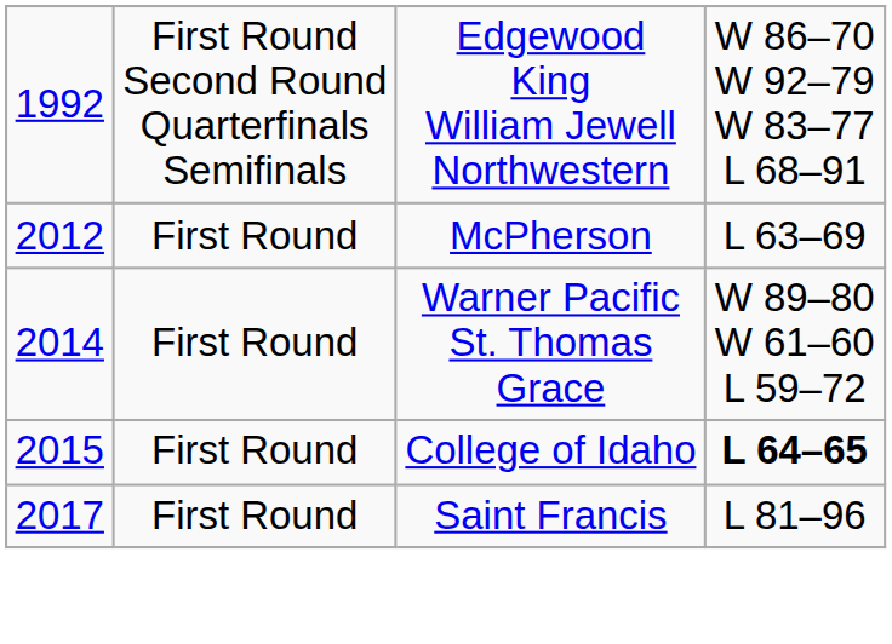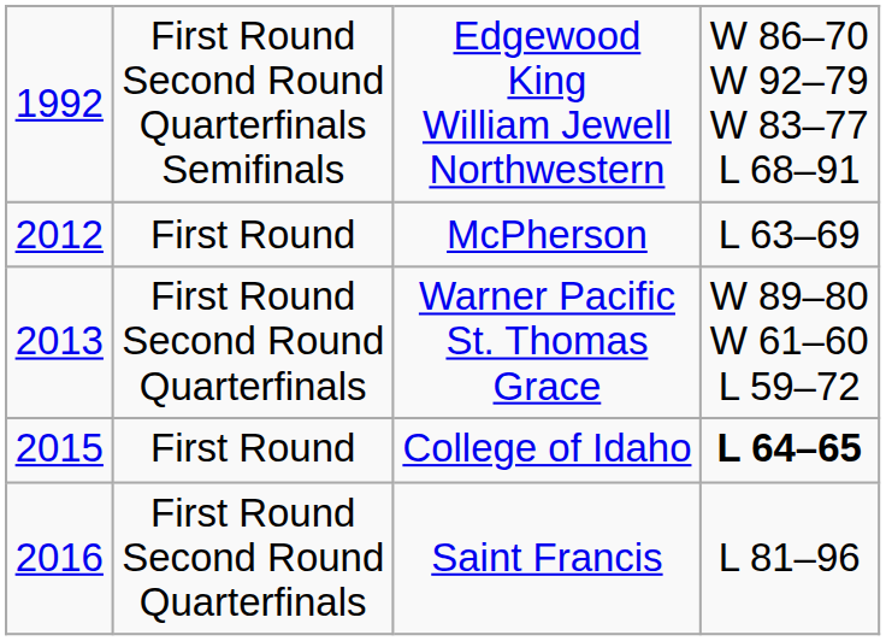 <table class="wikitable">
 <tr align="center">
 <td><a href='#'>1992</a></td>
 <td>First Round<br>Second Round<br>Quarterfinals<br>Semifinals</td>
 <td><a href='#'>Edgewood</a><br><a href='#'>King</a><br><a href='#'>William Jewell</a><br><a href='#'>Northwestern</a></td>
 <td>W 86–70<br>W 92–79<br>W 83–77<br>L 68–91</td>
 </tr>
 <tr align="center">
 <td><a href='#'>2012</a></td>
 <td>First Round</td>
 <td><a href='#'>McPherson</a></td>
 <td>L 63–69</td>
 </tr>
 <tr align="center">
-<td><a href='#'>2014</a></td>
-<td>First Round</td>
+<td><a href='#'>2013</a></td>
+<td>First Round<br>Second Round<br>Quarterfinals</td>
 <td><a href='#'>Warner Pacific</a><br><a href='#'>St. Thomas</a><br><a href='#'>Grace</a></td>
 <td>W 89–80<br>W 61–60<br>L 59–72</td>
 </tr>
 <tr align="center">
 <td><a href='#'>2015</a></td>
 <td>First Round</td>
 <td><a href='#'>College of Idaho</a></td>
 <td><strong>L 64–65</strong></td>
 </tr>
 <tr align="center">
-<td><a href='#'>2017</a></td>
-<td>First Round</td>
+<td><a href='#'>2016</a></td>
+<td>First Round<br>Second Round<br>Quarterfinals</td>
 <td><a href='#'>Saint Francis</a></td>
 <td>L 81–96</td>
 </tr>
 </table>
